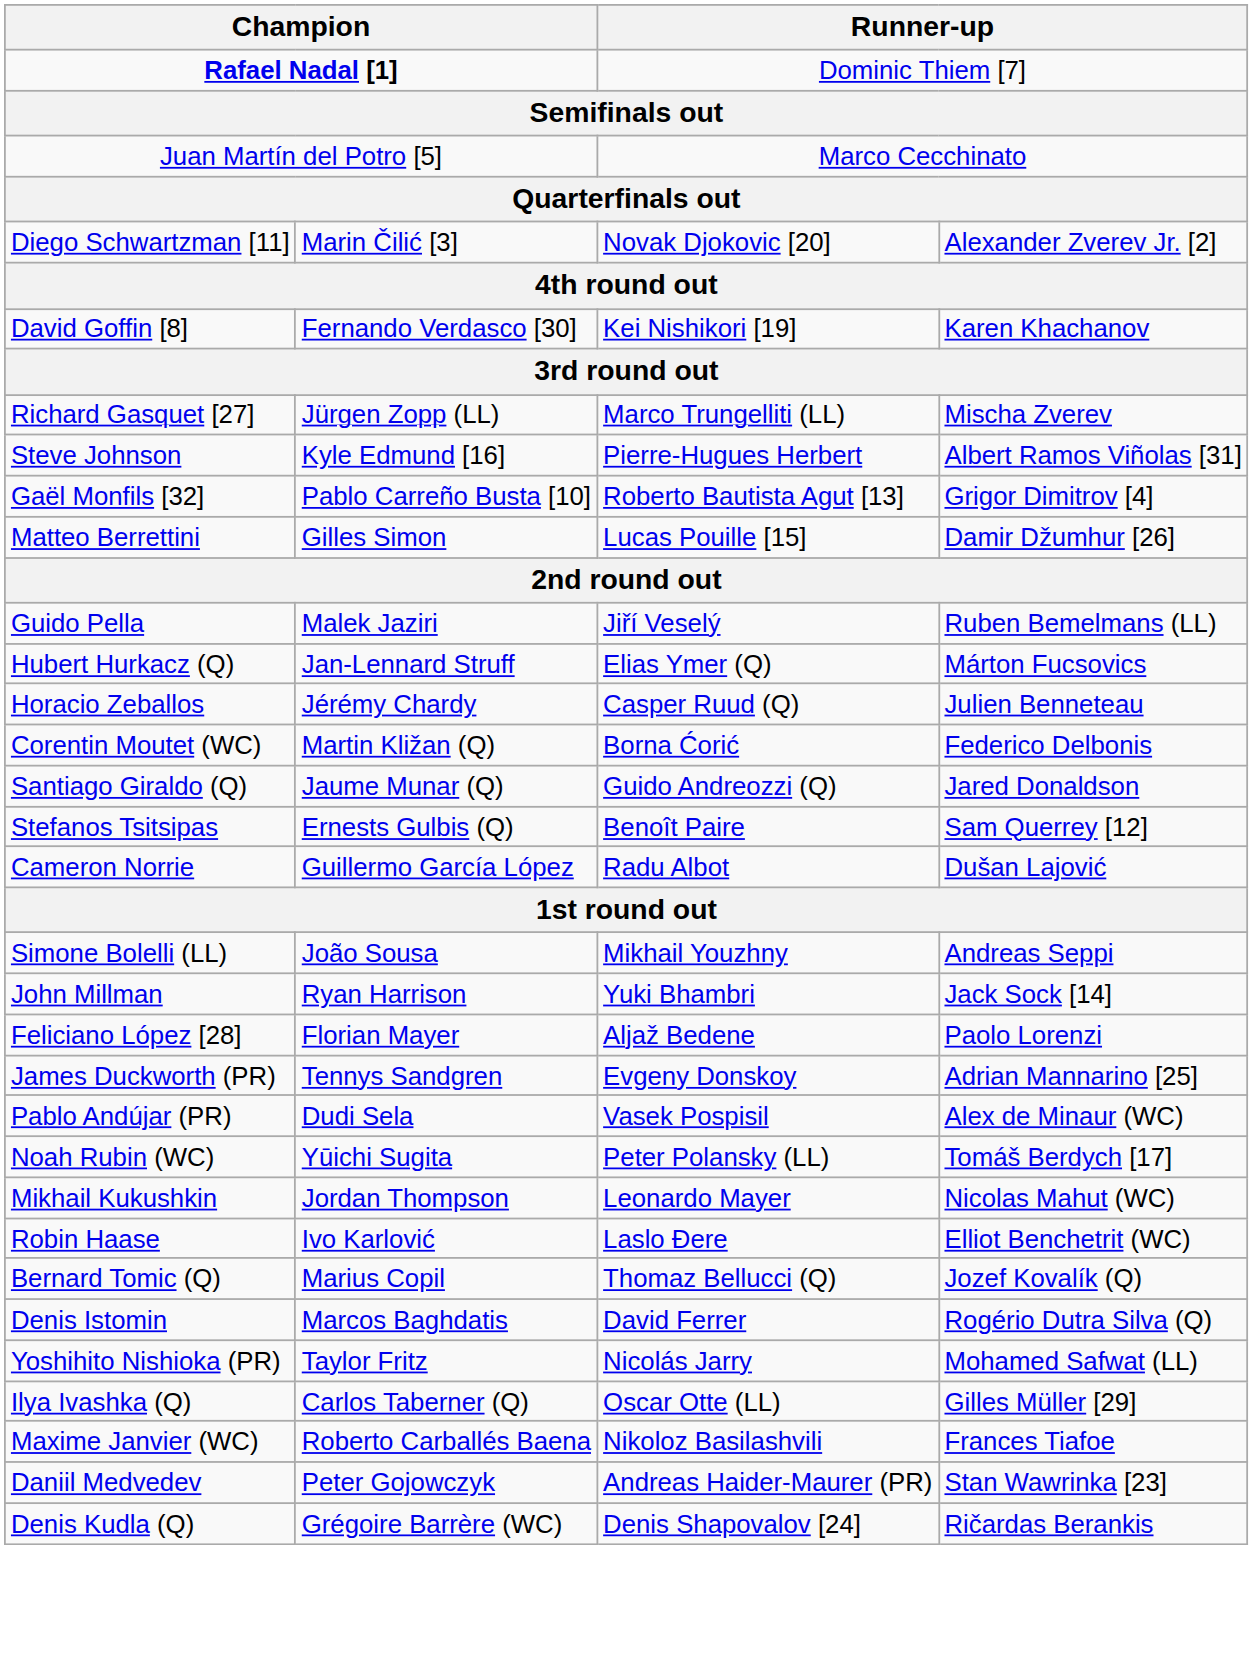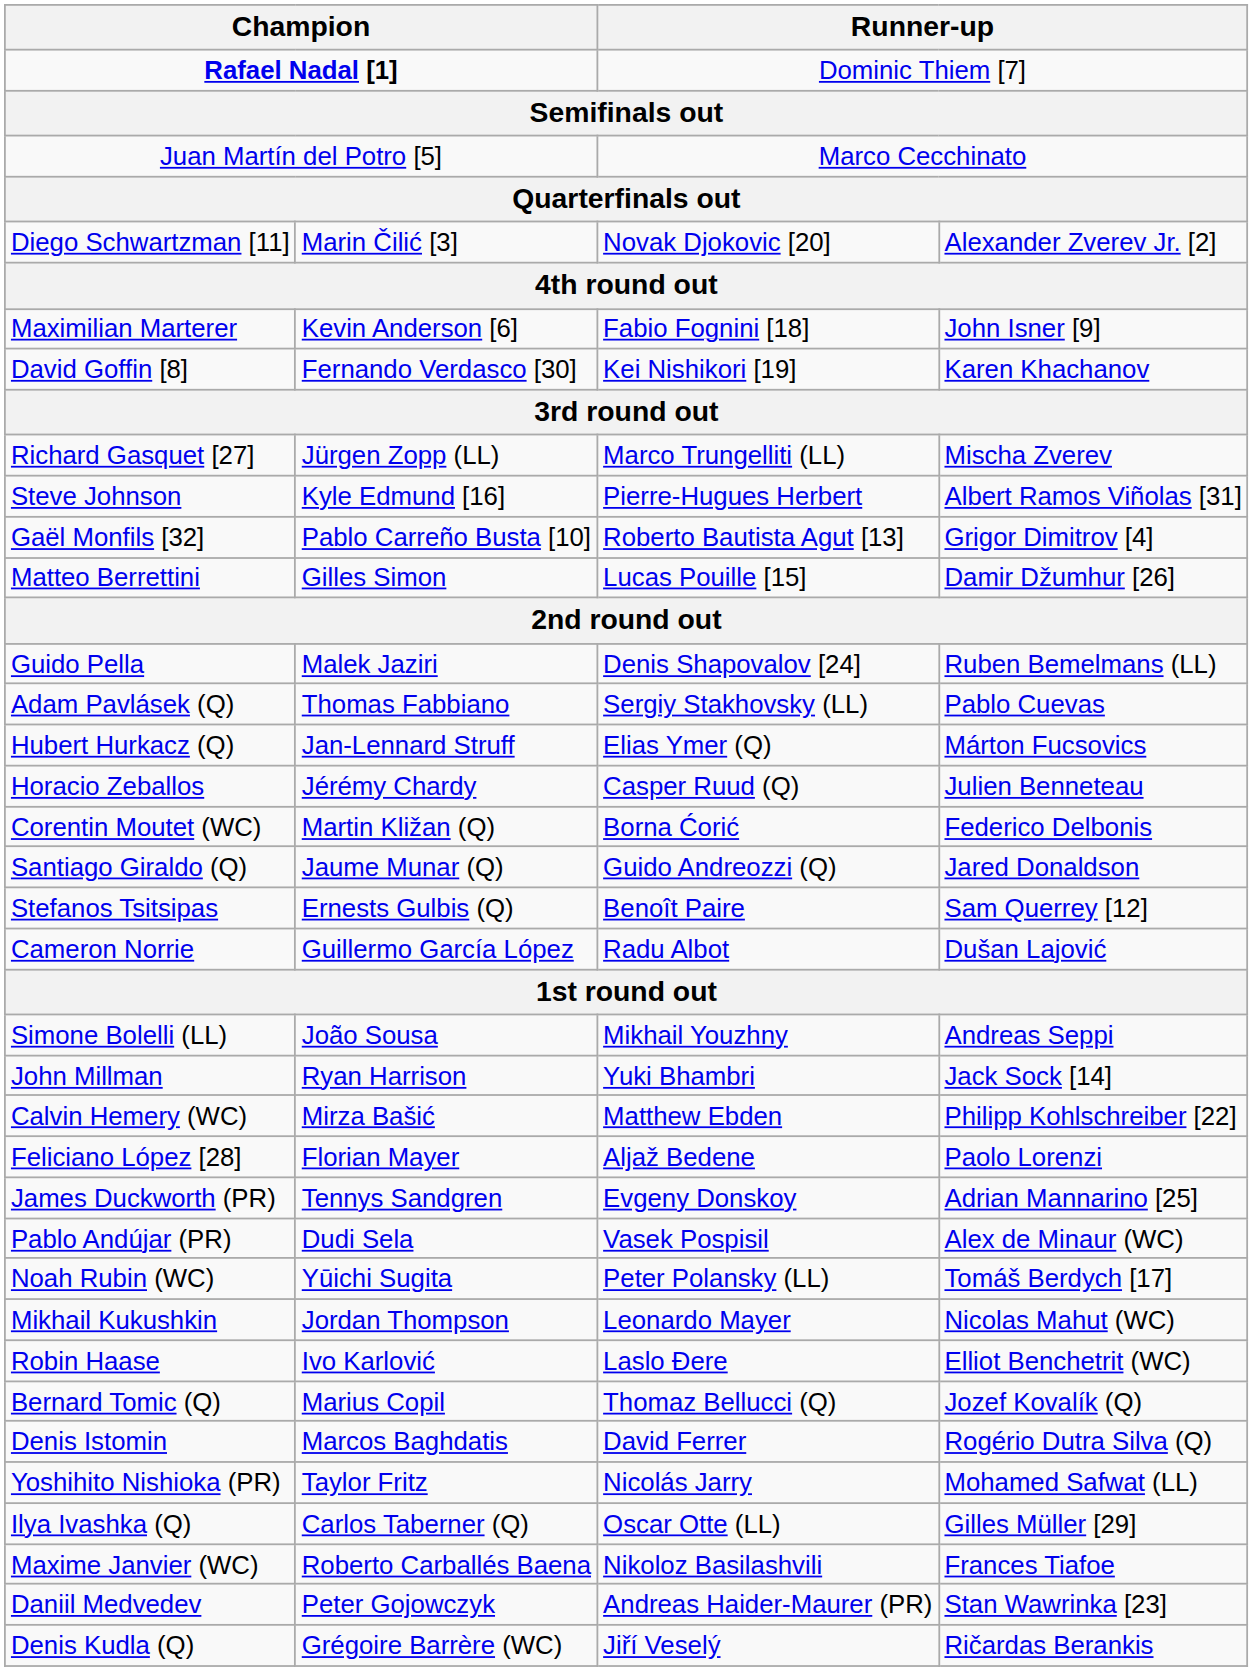 <table class="wikitable collapsible collapsed" style="font-size:90%">
 <tr style="font-size:110%">
 <th colspan="2"><strong>Champion</strong></th>
 <th colspan="2">Runner-up</th>
 </tr>
 <tr style="text-align:center;">
 <td colspan="2"> <strong><a href='#'>Rafael Nadal</a> [1]</strong></td>
 <td colspan="2"> <a href='#'>Dominic Thiem</a> [7]</td>
 </tr>
 <tr style="font-size:110%">
 <th colspan="4">Semifinals out</th>
 </tr>
 <tr style="text-align:center;">
 <td colspan="2"> <a href='#'>Juan Martín del Potro</a> [5]</td>
 <td colspan="2"> <a href='#'>Marco Cecchinato</a></td>
 </tr>
 <tr style="font-size:110%">
 <th colspan="4">Quarterfinals out</th>
 </tr>
 <tr>
 <td> <a href='#'>Diego Schwartzman</a> [11]</td>
 <td> <a href='#'>Marin Čilić</a> [3]</td>
 <td> <a href='#'>Novak Djokovic</a> [20]</td>
 <td> <a href='#'>Alexander Zverev Jr.</a> [2]</td>
 </tr>
 <tr style="font-size:110%">
 <th colspan="4">4th round out</th>
+</tr>
+<tr>
+<td> <a href='#'>Maximilian Marterer</a></td>
+<td> <a href='#'>Kevin Anderson</a> [6]</td>
+<td> <a href='#'>Fabio Fognini</a> [18]</td>
+<td> <a href='#'>John Isner</a> [9]</td>
 </tr>
 <tr>
 <td> <a href='#'>David Goffin</a> [8]</td>
 <td> <a href='#'>Fernando Verdasco</a> [30]</td>
 <td> <a href='#'>Kei Nishikori</a> [19]</td>
 <td> <a href='#'>Karen Khachanov</a></td>
 </tr>
 <tr style="font-size:110%">
 <th colspan="4">3rd round out</th>
 </tr>
 <tr>
 <td> <a href='#'>Richard Gasquet</a> [27]</td>
 <td> <a href='#'>Jürgen Zopp</a> (LL)</td>
 <td> <a href='#'>Marco Trungelliti</a> (LL)</td>
 <td> <a href='#'>Mischa Zverev</a></td>
 </tr>
 <tr>
 <td> <a href='#'>Steve Johnson</a></td>
 <td> <a href='#'>Kyle Edmund</a> [16]</td>
 <td> <a href='#'>Pierre-Hugues Herbert</a></td>
 <td> <a href='#'>Albert Ramos Viñolas</a> [31]</td>
 </tr>
 <tr>
 <td> <a href='#'>Gaël Monfils</a> [32]</td>
 <td> <a href='#'>Pablo Carreño Busta</a> [10]</td>
 <td> <a href='#'>Roberto Bautista Agut</a> [13]</td>
 <td> <a href='#'>Grigor Dimitrov</a> [4]</td>
 </tr>
 <tr>
 <td> <a href='#'>Matteo Berrettini</a></td>
 <td> <a href='#'>Gilles Simon</a></td>
 <td> <a href='#'>Lucas Pouille</a> [15]</td>
 <td> <a href='#'>Damir Džumhur</a> [26]</td>
 </tr>
 <tr style="font-size:110%">
 <th colspan="4">2nd round out</th>
 </tr>
 <tr>
 <td> <a href='#'>Guido Pella</a></td>
 <td> <a href='#'>Malek Jaziri</a></td>
-<td> <a href='#'>Jiří Veselý</a></td>
+<td> <a href='#'>Denis Shapovalov</a> [24]</td>
 <td> <a href='#'>Ruben Bemelmans</a> (LL)</td>
+</tr>
+<tr>
+<td> <a href='#'>Adam Pavlásek</a> (Q)</td>
+<td> <a href='#'>Thomas Fabbiano</a></td>
+<td> <a href='#'>Sergiy Stakhovsky</a> (LL)</td>
+<td> <a href='#'>Pablo Cuevas</a></td>
 </tr>
 <tr>
 <td> <a href='#'>Hubert Hurkacz</a> (Q)</td>
 <td> <a href='#'>Jan-Lennard Struff</a></td>
 <td> <a href='#'>Elias Ymer</a> (Q)</td>
 <td> <a href='#'>Márton Fucsovics</a></td>
 </tr>
 <tr>
 <td> <a href='#'>Horacio Zeballos</a></td>
 <td> <a href='#'>Jérémy Chardy</a></td>
 <td> <a href='#'>Casper Ruud</a> (Q)</td>
 <td> <a href='#'>Julien Benneteau</a></td>
 </tr>
 <tr>
 <td> <a href='#'>Corentin Moutet</a> (WC)</td>
 <td> <a href='#'>Martin Kližan</a> (Q)</td>
 <td> <a href='#'>Borna Ćorić</a></td>
 <td> <a href='#'>Federico Delbonis</a></td>
 </tr>
 <tr>
 <td> <a href='#'>Santiago Giraldo</a> (Q)</td>
 <td> <a href='#'>Jaume Munar</a> (Q)</td>
 <td> <a href='#'>Guido Andreozzi</a> (Q)</td>
 <td> <a href='#'>Jared Donaldson</a></td>
 </tr>
 <tr>
 <td> <a href='#'>Stefanos Tsitsipas</a></td>
 <td> <a href='#'>Ernests Gulbis</a> (Q)</td>
 <td> <a href='#'>Benoît Paire</a></td>
 <td> <a href='#'>Sam Querrey</a> [12]</td>
 </tr>
 <tr>
 <td> <a href='#'>Cameron Norrie</a></td>
 <td> <a href='#'>Guillermo García López</a></td>
 <td> <a href='#'>Radu Albot</a></td>
 <td> <a href='#'>Dušan Lajović</a></td>
 </tr>
 <tr style="font-size:110%">
 <th colspan="4">1st round out</th>
 </tr>
 <tr>
 <td> <a href='#'>Simone Bolelli</a> (LL)</td>
 <td> <a href='#'>João Sousa</a></td>
 <td> <a href='#'>Mikhail Youzhny</a></td>
 <td> <a href='#'>Andreas Seppi</a></td>
 </tr>
 <tr>
 <td> <a href='#'>John Millman</a></td>
 <td> <a href='#'>Ryan Harrison</a></td>
 <td> <a href='#'>Yuki Bhambri</a></td>
 <td> <a href='#'>Jack Sock</a> [14]</td>
+</tr>
+<tr>
+<td> <a href='#'>Calvin Hemery</a> (WC)</td>
+<td> <a href='#'>Mirza Bašić</a></td>
+<td> <a href='#'>Matthew Ebden</a></td>
+<td> <a href='#'>Philipp Kohlschreiber</a> [22]</td>
 </tr>
 <tr>
 <td> <a href='#'>Feliciano López</a> [28]</td>
 <td> <a href='#'>Florian Mayer</a></td>
 <td> <a href='#'>Aljaž Bedene</a></td>
 <td> <a href='#'>Paolo Lorenzi</a></td>
 </tr>
 <tr>
 <td> <a href='#'>James Duckworth</a> (PR)</td>
 <td> <a href='#'>Tennys Sandgren</a></td>
 <td> <a href='#'>Evgeny Donskoy</a></td>
 <td> <a href='#'>Adrian Mannarino</a> [25]</td>
 </tr>
 <tr>
 <td> <a href='#'>Pablo Andújar</a> (PR)</td>
 <td> <a href='#'>Dudi Sela</a></td>
 <td> <a href='#'>Vasek Pospisil</a></td>
 <td> <a href='#'>Alex de Minaur</a> (WC)</td>
 </tr>
 <tr>
 <td> <a href='#'>Noah Rubin</a> (WC)</td>
 <td> <a href='#'>Yūichi Sugita</a></td>
 <td> <a href='#'>Peter Polansky</a> (LL)</td>
 <td> <a href='#'>Tomáš Berdych</a> [17]</td>
 </tr>
 <tr>
 <td> <a href='#'>Mikhail Kukushkin</a></td>
 <td> <a href='#'>Jordan Thompson</a></td>
 <td> <a href='#'>Leonardo Mayer</a></td>
 <td> <a href='#'>Nicolas Mahut</a> (WC)</td>
 </tr>
 <tr>
 <td> <a href='#'>Robin Haase</a></td>
 <td> <a href='#'>Ivo Karlović</a></td>
 <td> <a href='#'>Laslo Đere</a></td>
 <td> <a href='#'>Elliot Benchetrit</a> (WC)</td>
 </tr>
 <tr>
 <td> <a href='#'>Bernard Tomic</a> (Q)</td>
 <td> <a href='#'>Marius Copil</a></td>
 <td> <a href='#'>Thomaz Bellucci</a> (Q)</td>
 <td> <a href='#'>Jozef Kovalík</a> (Q)</td>
 </tr>
 <tr>
 <td> <a href='#'>Denis Istomin</a></td>
 <td> <a href='#'>Marcos Baghdatis</a></td>
 <td> <a href='#'>David Ferrer</a></td>
 <td> <a href='#'>Rogério Dutra Silva</a> (Q)</td>
 </tr>
 <tr>
 <td> <a href='#'>Yoshihito Nishioka</a> (PR)</td>
 <td> <a href='#'>Taylor Fritz</a></td>
 <td> <a href='#'>Nicolás Jarry</a></td>
 <td> <a href='#'>Mohamed Safwat</a> (LL)</td>
 </tr>
 <tr>
 <td> <a href='#'>Ilya Ivashka</a> (Q)</td>
 <td> <a href='#'>Carlos Taberner</a> (Q)</td>
 <td> <a href='#'>Oscar Otte</a> (LL)</td>
 <td> <a href='#'>Gilles Müller</a> [29]</td>
 </tr>
 <tr>
 <td> <a href='#'>Maxime Janvier</a> (WC)</td>
 <td> <a href='#'>Roberto Carballés Baena</a></td>
 <td> <a href='#'>Nikoloz Basilashvili</a></td>
 <td> <a href='#'>Frances Tiafoe</a></td>
 </tr>
 <tr>
 <td> <a href='#'>Daniil Medvedev</a></td>
 <td> <a href='#'>Peter Gojowczyk</a></td>
 <td> <a href='#'>Andreas Haider-Maurer</a> (PR)</td>
 <td> <a href='#'>Stan Wawrinka</a> [23]</td>
 </tr>
 <tr>
 <td> <a href='#'>Denis Kudla</a> (Q)</td>
 <td> <a href='#'>Grégoire Barrère</a> (WC)</td>
-<td> <a href='#'>Denis Shapovalov</a> [24]</td>
+<td> <a href='#'>Jiří Veselý</a></td>
 <td> <a href='#'>Ričardas Berankis</a></td>
 </tr>
 </table>
